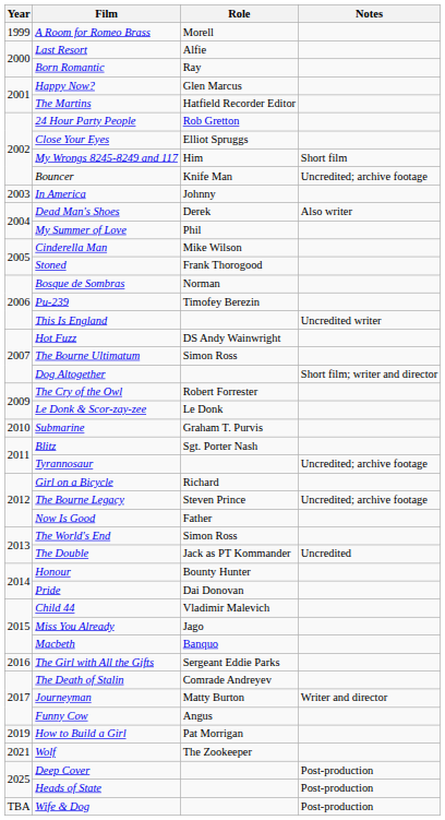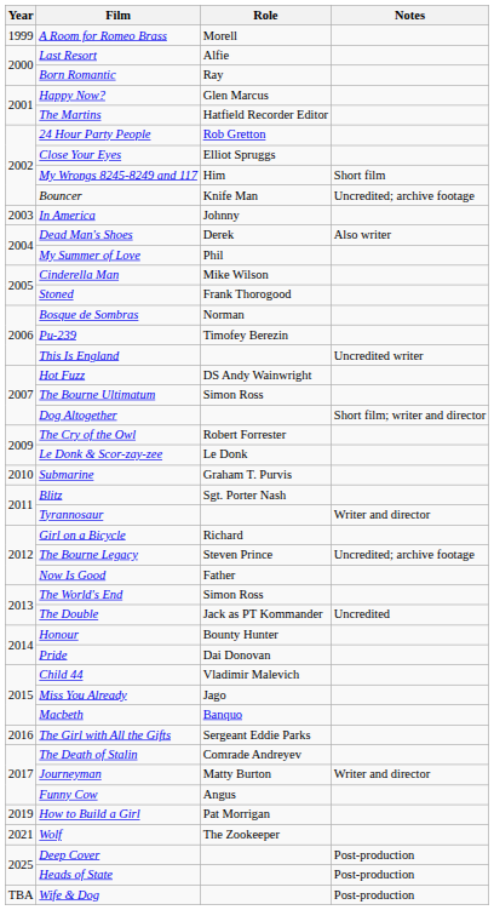 <table class="wikitable sortable">
 <tr>
 <th>Year</th>
 <th>Film</th>
 <th>Role</th>
 <th>Notes</th>
 </tr>
 <tr>
 <td>1999</td>
 <td><em><a href='#'>A Room for Romeo Brass</a></em></td>
 <td>Morell</td>
 <td></td>
 </tr>
 <tr>
 <td rowspan="2">2000</td>
 <td><em><a href='#'>Last Resort</a></em></td>
 <td>Alfie</td>
 <td></td>
 </tr>
 <tr>
 <td><em><a href='#'>Born Romantic</a></em></td>
 <td>Ray</td>
 <td></td>
 </tr>
 <tr>
 <td rowspan="2">2001</td>
 <td><em><a href='#'>Happy Now?</a></em></td>
 <td>Glen Marcus</td>
 <td></td>
 </tr>
 <tr>
 <td><em><a href='#'>The Martins</a></em></td>
 <td>Hatfield Recorder Editor</td>
 <td></td>
 </tr>
 <tr>
 <td rowspan="4">2002</td>
 <td><em><a href='#'>24 Hour Party People</a></em></td>
 <td><a href='#'>Rob Gretton</a></td>
 <td></td>
 </tr>
 <tr>
 <td><em><a href='#'>Close Your Eyes</a></em></td>
 <td>Elliot Spruggs</td>
 <td></td>
 </tr>
 <tr>
 <td><em><a href='#'>My Wrongs 8245-8249 and 117</a></em></td>
 <td>Him</td>
 <td>Short film</td>
 </tr>
 <tr>
 <td><em>Bouncer</em></td>
 <td>Knife Man</td>
 <td>Uncredited; archive footage</td>
 </tr>
 <tr>
 <td>2003</td>
 <td><em><a href='#'>In America</a></em></td>
 <td>Johnny</td>
 <td></td>
 </tr>
 <tr>
 <td rowspan="2">2004</td>
 <td><em><a href='#'>Dead Man's Shoes</a></em></td>
 <td>Derek</td>
 <td>Also writer</td>
 </tr>
 <tr>
 <td><em><a href='#'>My Summer of Love</a></em></td>
 <td>Phil</td>
 <td></td>
 </tr>
 <tr>
 <td rowspan="2">2005</td>
 <td><em><a href='#'>Cinderella Man</a></em></td>
 <td>Mike Wilson</td>
 <td></td>
 </tr>
 <tr>
 <td><em><a href='#'>Stoned</a></em></td>
 <td>Frank Thorogood</td>
 <td></td>
 </tr>
 <tr>
 <td rowspan="3">2006</td>
 <td><em><a href='#'>Bosque de Sombras</a></em></td>
 <td>Norman</td>
 <td></td>
 </tr>
 <tr>
 <td><em><a href='#'>Pu-239</a></em></td>
 <td>Timofey Berezin</td>
 <td></td>
 </tr>
 <tr>
 <td><em><a href='#'>This Is England</a></em></td>
 <td></td>
 <td>Uncredited writer</td>
 </tr>
 <tr>
 <td rowspan="3">2007</td>
 <td><em><a href='#'>Hot Fuzz</a></em></td>
 <td>DS Andy Wainwright</td>
 <td></td>
 </tr>
 <tr>
 <td><em><a href='#'>The Bourne Ultimatum</a></em></td>
 <td>Simon Ross</td>
 <td></td>
 </tr>
 <tr>
 <td><em><a href='#'>Dog Altogether</a></em></td>
 <td></td>
 <td>Short film; writer and director</td>
 </tr>
 <tr>
 <td rowspan="2">2009</td>
 <td><em><a href='#'>The Cry of the Owl</a></em></td>
 <td>Robert Forrester</td>
 <td></td>
 </tr>
 <tr>
 <td><em><a href='#'>Le Donk & Scor-zay-zee</a></em></td>
 <td>Le Donk</td>
 <td></td>
 </tr>
 <tr>
 <td>2010</td>
 <td><em><a href='#'>Submarine</a></em></td>
 <td>Graham T. Purvis</td>
 <td></td>
 </tr>
 <tr>
 <td rowspan="2">2011</td>
 <td><em><a href='#'>Blitz</a></em></td>
 <td>Sgt. Porter Nash</td>
 <td></td>
 </tr>
 <tr>
 <td><em><a href='#'>Tyrannosaur</a></em></td>
 <td></td>
-<td>Uncredited; archive footage</td>
+<td>Writer and director</td>
 </tr>
 <tr>
 <td rowspan="3">2012</td>
 <td><em><a href='#'>Girl on a Bicycle</a></em></td>
 <td>Richard</td>
 <td></td>
 </tr>
 <tr>
 <td><em><a href='#'>The Bourne Legacy</a></em></td>
 <td>Steven Prince</td>
 <td>Uncredited; archive footage</td>
 </tr>
 <tr>
 <td><em><a href='#'>Now Is Good</a></em></td>
 <td>Father</td>
 <td></td>
 </tr>
 <tr>
 <td rowspan="2">2013</td>
 <td><em><a href='#'>The World's End</a></em></td>
 <td>Simon Ross</td>
 <td></td>
 </tr>
 <tr>
 <td><em><a href='#'>The Double</a></em></td>
 <td>Jack as PT Kommander</td>
 <td>Uncredited</td>
 </tr>
 <tr>
 <td rowspan="2">2014</td>
 <td><em><a href='#'>Honour</a></em></td>
 <td>Bounty Hunter</td>
 <td></td>
 </tr>
 <tr>
 <td><em><a href='#'>Pride</a></em></td>
 <td>Dai Donovan</td>
 <td></td>
 </tr>
 <tr>
 <td rowspan="3">2015</td>
 <td><em><a href='#'>Child 44</a></em></td>
 <td>Vladimir Malevich</td>
 <td></td>
 </tr>
 <tr>
 <td><em><a href='#'>Miss You Already</a></em></td>
 <td>Jago</td>
 <td></td>
 </tr>
 <tr>
 <td><em><a href='#'>Macbeth</a></em></td>
 <td><a href='#'>Banquo</a></td>
 <td></td>
 </tr>
 <tr>
 <td>2016</td>
 <td><em><a href='#'>The Girl with All the Gifts</a></em></td>
 <td>Sergeant Eddie Parks</td>
 <td></td>
 </tr>
 <tr>
 <td rowspan="3">2017</td>
 <td><em><a href='#'>The Death of Stalin</a></em></td>
 <td>Comrade Andreyev</td>
 <td></td>
 </tr>
 <tr>
 <td><em><a href='#'>Journeyman</a></em></td>
 <td>Matty Burton</td>
 <td>Writer and director</td>
 </tr>
 <tr>
 <td><em><a href='#'>Funny Cow</a></em></td>
 <td>Angus</td>
 <td></td>
 </tr>
 <tr>
 <td>2019</td>
 <td><em><a href='#'>How to Build a Girl</a></em></td>
 <td>Pat Morrigan</td>
 <td></td>
 </tr>
 <tr>
 <td>2021</td>
 <td><em><a href='#'>Wolf</a></em></td>
 <td>The Zookeeper</td>
 <td></td>
 </tr>
 <tr>
 <td rowspan="2">2025</td>
 <td><em><a href='#'>Deep Cover</a></em></td>
 <td></td>
 <td>Post-production</td>
 </tr>
 <tr>
 <td><em><a href='#'>Heads of State</a></em></td>
 <td></td>
 <td>Post-production</td>
 </tr>
 <tr>
 <td>TBA</td>
 <td><em><a href='#'>Wife & Dog</a></em></td>
 <td></td>
 <td>Post-production</td>
 </tr>
 </table>
